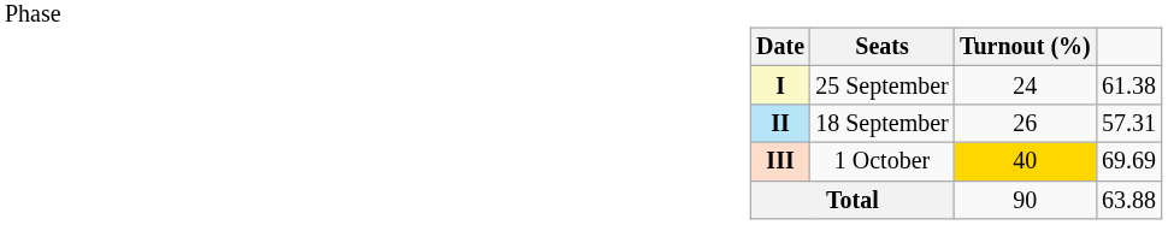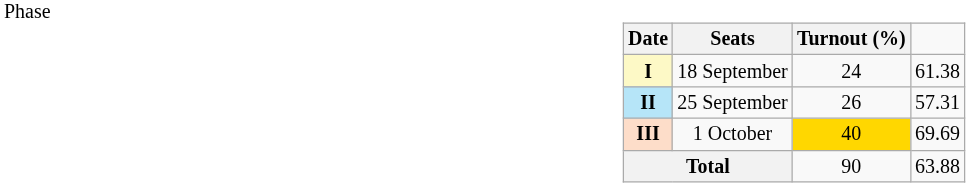 <table class="wikitable"style="text-align:center;margin:auto;>
 <tr>
 <th>Phase</th>
 <th>Date</th>
 <th>Seats</th>
 <th>Turnout (%)</th>
 </tr>
 <tr>
 <th style="background: #fdf9c6">I</th>
-<td>25 September</td>
+<td>18 September</td>
 <td>24</td>
 <td>61.38</td>
 </tr>
 <tr>
 <th style="background: #b6e5f8">II</th>
-<td>18 September</td>
+<td>25 September</td>
 <td>26</td>
 <td>57.31</td>
 </tr>
 <tr>
 <th style="background: #fdddc9">III</th>
 <td>1 October</td>
 <td style="background: gold;">40</td>
 <td>69.69</td>
 </tr>
 <tr>
 <th colspan="2">Total</th>
 <td>90</td>
 <td>63.88</td>
 </tr>
 </table>
